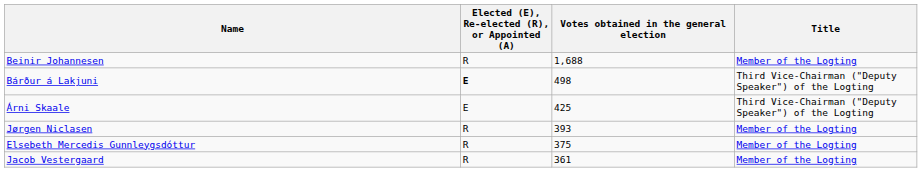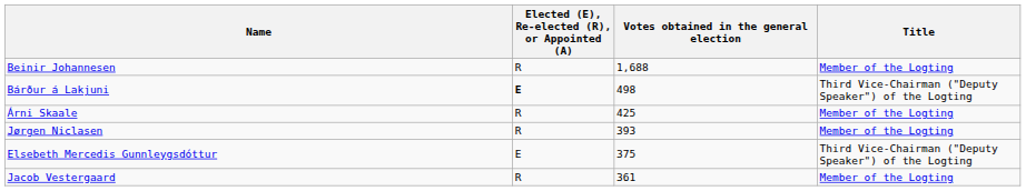 <table class="wikitable sortable">
 <tr>
 <th>Name</th>
 <th style="width:10%;">Elected (E), Re-elected (R), or Appointed (A)</th>
 <th style="width:20%;">Votes obtained in the general election</th>
 <th style="width:20%;">Title</th>
 </tr>
 <tr>
 <td><a href='#'>Beinir Johannesen</a></td>
 <td>R</td>
 <td>1,688</td>
 <td><a href='#'>Member of the Logting</a></td>
 </tr>
 <tr>
 <td><a href='#'>Bárður á Lakjuni</a></td>
 <td><strong>E</strong></td>
 <td>498</td>
 <td>Third Vice-Chairman ("Deputy Speaker") of the Logting</td>
 </tr>
 <tr>
 <td><a href='#'>Árni Skaale</a></td>
-<td>E</td>
+<td>R</td>
 <td>425</td>
-<td>Third Vice-Chairman ("Deputy Speaker") of the Logting</td>
+<td><a href='#'>Member of the Logting</a></td>
 </tr>
 <tr>
 <td><a href='#'>Jørgen Niclasen</a></td>
 <td>R</td>
 <td>393</td>
 <td><a href='#'>Member of the Logting</a></td>
 </tr>
 <tr>
 <td><a href='#'>Elsebeth Mercedis Gunnleygsdóttur</a></td>
-<td>R</td>
+<td>E</td>
 <td>375</td>
-<td><a href='#'>Member of the Logting</a></td>
+<td>Third Vice-Chairman ("Deputy Speaker") of the Logting</td>
 </tr>
 <tr>
 <td><a href='#'>Jacob Vestergaard</a></td>
 <td>R</td>
 <td>361</td>
 <td><a href='#'>Member of the Logting</a></td>
 </tr>
 </table>
